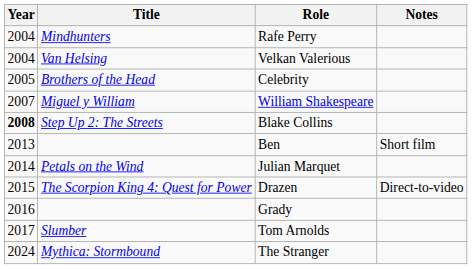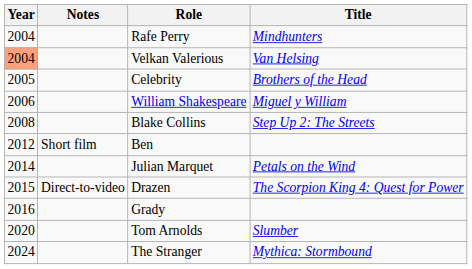 <table class="wikitable sortable">
 <tr>
 <th>Year</th>
+<th class="unsortable">Notes</th>
+<th>Role</th>
 <th>Title</th>
-<th>Role</th>
-<th class="unsortable">Notes</th>
 </tr>
 <tr>
 <td>2004</td>
+<td></td>
+<td>Rafe Perry</td>
 <td><em><a href='#'>Mindhunters</a></em></td>
-<td>Rafe Perry</td>
-<td></td>
 </tr>
 <tr>
-<td>2004</td>
+<td style="background: lightsalmon;">2004</td>
+<td></td>
+<td>Velkan Valerious</td>
 <td><em><a href='#'>Van Helsing</a></em></td>
-<td>Velkan Valerious</td>
-<td></td>
 </tr>
 <tr>
 <td>2005</td>
+<td></td>
+<td>Celebrity</td>
 <td><em><a href='#'>Brothers of the Head</a></em></td>
-<td>Celebrity</td>
-<td></td>
 </tr>
 <tr>
-<td>2007</td>
+<td>2006</td>
+<td></td>
+<td><a href='#'>William Shakespeare</a></td>
 <td><em><a href='#'>Miguel y William</a></em></td>
-<td><a href='#'>William Shakespeare</a></td>
-<td></td>
 </tr>
 <tr>
-<td><strong>2008</strong></td>
+<td>2008</td>
+<td></td>
+<td>Blake Collins</td>
 <td><em><a href='#'>Step Up 2: The Streets</a></em></td>
-<td>Blake Collins</td>
-<td></td>
 </tr>
 <tr>
-<td>2013</td>
+<td>2012</td>
+<td>Short film</td>
+<td>Ben</td>
 <td><em></em></td>
-<td>Ben</td>
-<td>Short film</td>
 </tr>
 <tr>
 <td>2014</td>
+<td></td>
+<td>Julian Marquet</td>
 <td><em><a href='#'>Petals on the Wind</a></em></td>
-<td>Julian Marquet</td>
-<td></td>
 </tr>
 <tr>
 <td>2015</td>
+<td>Direct-to-video</td>
+<td>Drazen</td>
 <td><em><a href='#'>The Scorpion King 4: Quest for Power</a></em></td>
-<td>Drazen</td>
-<td>Direct-to-video</td>
 </tr>
 <tr>
 <td>2016</td>
+<td></td>
+<td>Grady</td>
 <td><em></em></td>
-<td>Grady</td>
-<td></td>
 </tr>
 <tr>
-<td>2017</td>
+<td>2020</td>
+<td></td>
+<td>Tom Arnolds</td>
 <td><em><a href='#'>Slumber</a></em></td>
-<td>Tom Arnolds</td>
-<td></td>
 </tr>
 <tr>
 <td>2024</td>
+<td></td>
+<td>The Stranger</td>
 <td><em><a href='#'>Mythica: Stormbound</a></em></td>
-<td>The Stranger</td>
-<td></td>
 </tr>
 </table>
